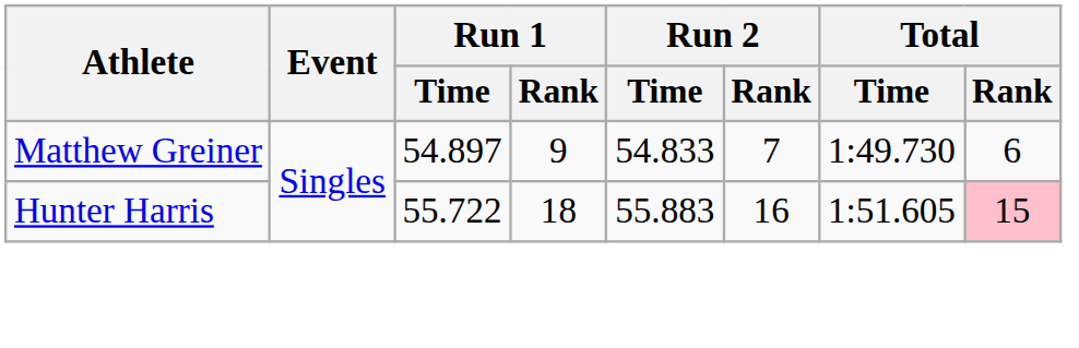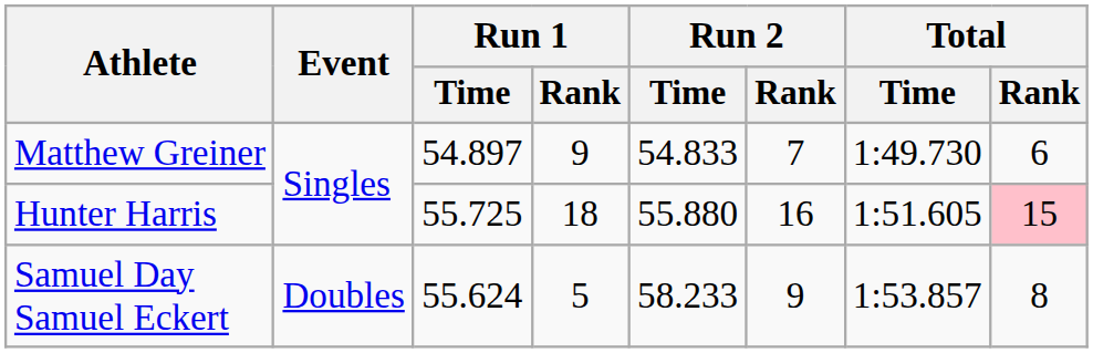 <table class="wikitable" style="font-size:90%">
 <tr>
 <th rowspan="2">Athlete</th>
 <th rowspan="2">Event</th>
 <th colspan="2">Run 1</th>
 <th colspan="2">Run 2</th>
 <th colspan="2">Total</th>
 </tr>
 <tr style="font-size:95%">
 <th>Time</th>
 <th>Rank</th>
 <th>Time</th>
 <th>Rank</th>
 <th>Time</th>
 <th>Rank</th>
 </tr>
 <tr align=center>
 <td align=left><a href='#'>Matthew Greiner</a><br></td>
 <td align=left rowspan=2><a href='#'>Singles</a></td>
 <td>54.897</td>
 <td>9</td>
 <td>54.833</td>
 <td>7</td>
 <td>1:49.730</td>
 <td>6</td>
 </tr>
 <tr align=center>
 <td align=left><a href='#'>Hunter Harris</a><br></td>
-<td>55.722</td>
+<td>55.725</td>
 <td>18</td>
-<td>55.883</td>
+<td>55.880</td>
 <td>16</td>
 <td>1:51.605</td>
 <td style="background: pink;">15</td>
 </tr>
+<tr align=center>
+<td align=left><a href='#'>Samuel Day</a><br><a href='#'>Samuel Eckert</a><br></td>
+<td align=left><a href='#'>Doubles</a></td>
+<td>55.624</td>
+<td>5</td>
+<td>58.233</td>
+<td>9</td>
+<td>1:53.857</td>
+<td>8</td>
+</tr>
 </table>
